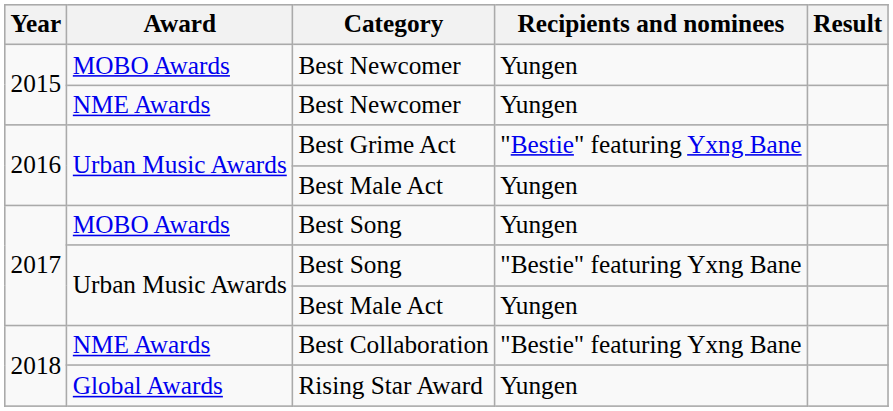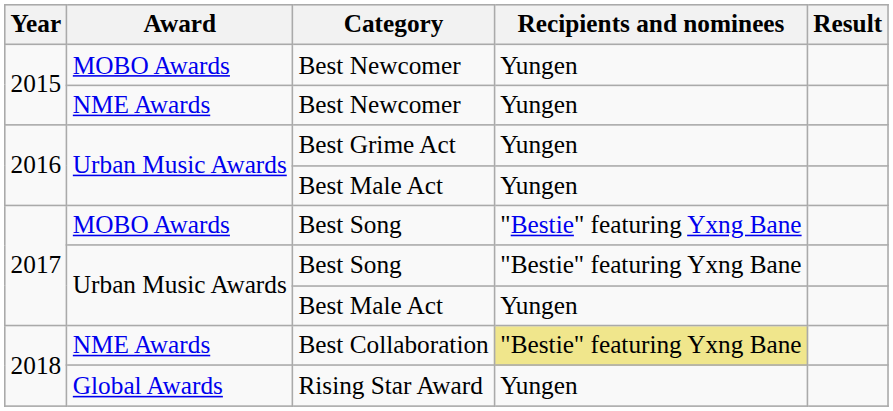 <table class="wikitable">
 <tr>
 <th>Year</th>
 <th>Award</th>
 <th>Category</th>
 <th>Recipients and nominees</th>
 <th>Result</th>
 </tr>
 <tr>
 <td rowspan="2">2015</td>
 <td><a href='#'>MOBO Awards</a></td>
 <td>Best Newcomer</td>
 <td>Yungen</td>
 <td></td>
 </tr>
 <tr>
 <td><a href='#'>NME Awards</a></td>
 <td>Best Newcomer</td>
 <td>Yungen</td>
 <td></td>
 </tr>
 <tr>
 <td rowspan="2">2016</td>
 <td rowspan="2"><a href='#'>Urban Music Awards</a></td>
 <td>Best Grime Act</td>
-<td>"<a href='#'>Bestie</a>" featuring <a href='#'>Yxng Bane</a></td>
+<td>Yungen</td>
 <td></td>
 </tr>
 <tr>
 <td>Best Male Act</td>
 <td>Yungen</td>
 <td></td>
 </tr>
 <tr>
 <td rowspan="3">2017</td>
 <td><a href='#'>MOBO Awards</a></td>
 <td>Best Song</td>
-<td>Yungen</td>
+<td>"<a href='#'>Bestie</a>" featuring <a href='#'>Yxng Bane</a></td>
 <td></td>
 </tr>
 <tr>
 <td rowspan="2">Urban Music Awards</td>
 <td>Best Song</td>
 <td>"Bestie" featuring Yxng Bane</td>
 <td></td>
 </tr>
 <tr>
 <td>Best Male Act</td>
 <td>Yungen</td>
 <td></td>
 </tr>
 <tr>
 <td rowspan="2">2018</td>
 <td><a href='#'>NME Awards</a></td>
 <td>Best Collaboration</td>
-<td>"Bestie" featuring Yxng Bane</td>
+<td style="background: khaki;">"Bestie" featuring Yxng Bane</td>
 <td></td>
 </tr>
 <tr>
 <td><a href='#'>Global Awards</a></td>
 <td>Rising Star Award</td>
 <td>Yungen</td>
 <td></td>
 </tr>
 </table>
